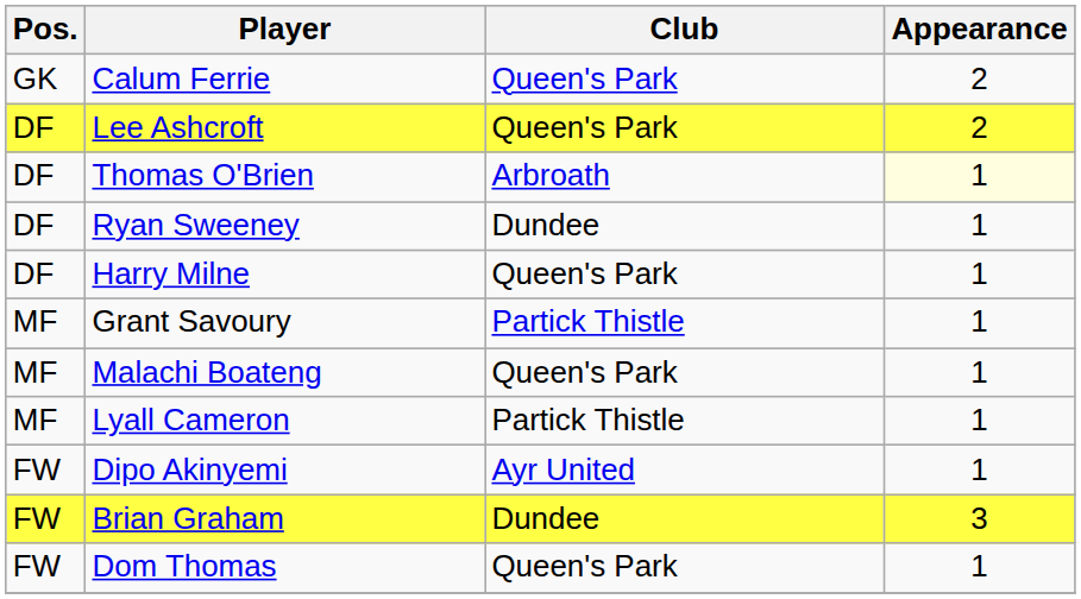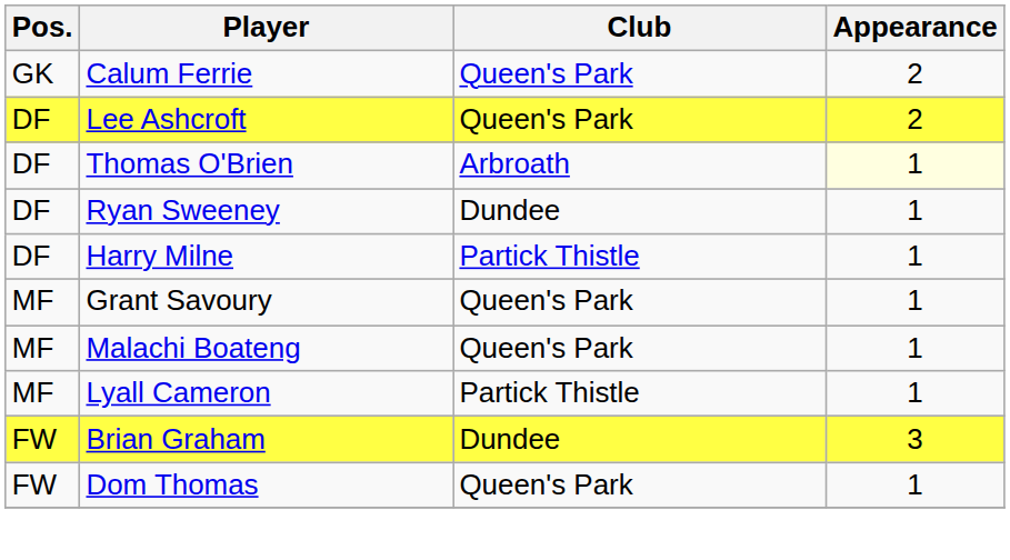 <table class="wikitable">
 <tr>
 <th>Pos.</th>
 <th>Player</th>
 <th>Club</th>
 <th>Appearance</th>
 </tr>
 <tr>
 <td>GK</td>
 <td style="width:200px;"><a href='#'>Calum Ferrie</a></td>
 <td style="width:200px;"><a href='#'>Queen's Park</a></td>
 <td align="center">2</td>
 </tr>
 <tr style="background:#ffff44;">
 <td>DF</td>
 <td><a href='#'>Lee Ashcroft</a> </td>
 <td>Queen's Park</td>
 <td align="center">2</td>
 </tr>
 <tr>
 <td>DF</td>
 <td><a href='#'>Thomas O'Brien</a></td>
 <td><a href='#'>Arbroath</a></td>
 <td align="center" style="background: lightyellow;">1</td>
 </tr>
 <tr>
 <td>DF</td>
 <td><a href='#'>Ryan Sweeney</a></td>
 <td>Dundee</td>
 <td align="center">1</td>
 </tr>
 <tr>
 <td>DF</td>
 <td><a href='#'>Harry Milne</a></td>
-<td>Queen's Park</td>
+<td><a href='#'>Partick Thistle</a></td>
 <td align="center">1</td>
 </tr>
 <tr>
 <td>MF</td>
 <td>Grant Savoury</td>
-<td><a href='#'>Partick Thistle</a></td>
+<td>Queen's Park</td>
 <td align="center">1</td>
 </tr>
 <tr>
 <td>MF</td>
 <td><a href='#'>Malachi Boateng</a></td>
 <td>Queen's Park</td>
 <td align="center">1</td>
 </tr>
 <tr>
 <td>MF</td>
 <td><a href='#'>Lyall Cameron</a></td>
 <td>Partick Thistle</td>
-<td align="center">1</td>
-</tr>
-<tr>
-<td>FW</td>
-<td><a href='#'>Dipo Akinyemi</a></td>
-<td><a href='#'>Ayr United</a></td>
 <td align="center">1</td>
 </tr>
 <tr style="background:#ffff44;">
 <td>FW</td>
 <td><a href='#'>Brian Graham</a> </td>
 <td>Dundee</td>
 <td align="center">3</td>
 </tr>
 <tr>
 <td>FW</td>
 <td><a href='#'>Dom Thomas</a></td>
 <td>Queen's Park</td>
 <td align="center">1</td>
 </tr>
 <tr>
 </tr>
 </table>
